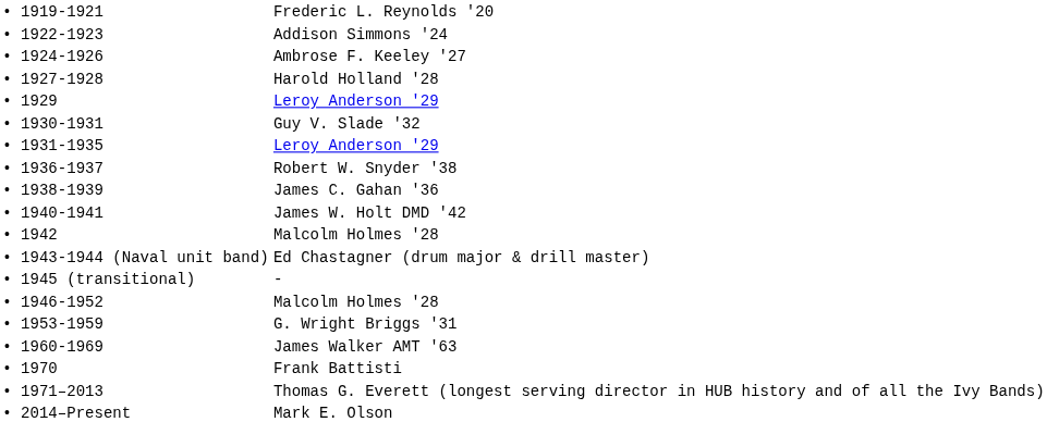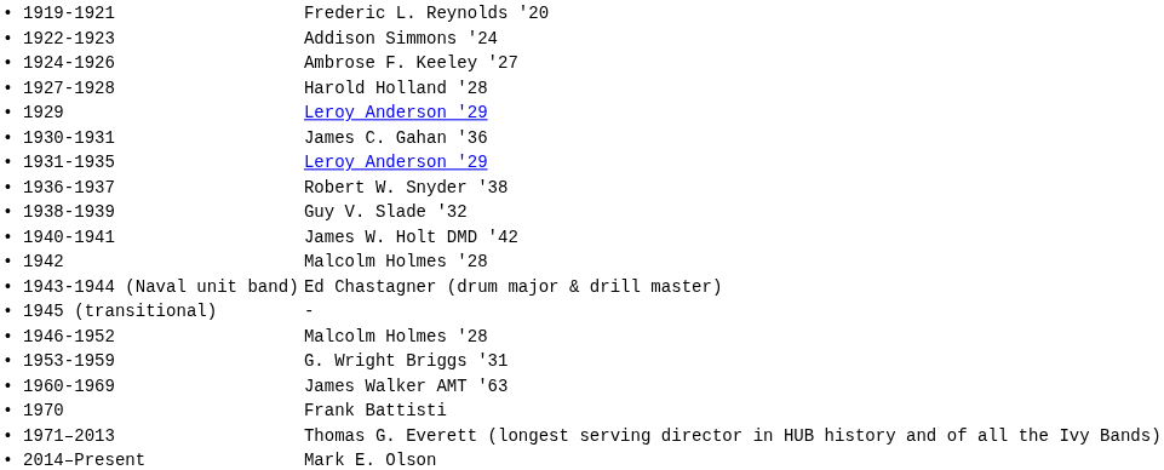 <table>
 <tr>
 <td>• 1919-1921</td>
 <td>Frederic L. Reynolds '20</td>
 </tr>
 <tr>
 <td>• 1922-1923</td>
 <td>Addison Simmons '24</td>
 </tr>
 <tr>
 <td>• 1924-1926</td>
 <td>Ambrose F. Keeley '27</td>
 </tr>
 <tr>
 <td>• 1927-1928</td>
 <td>Harold Holland '28</td>
 </tr>
 <tr>
 <td>• 1929</td>
 <td><a href='#'>Leroy Anderson '29</a></td>
 </tr>
 <tr>
 <td>• 1930-1931</td>
-<td>Guy V. Slade '32</td>
+<td>James C. Gahan '36</td>
 </tr>
 <tr>
 <td>• 1931-1935</td>
 <td><a href='#'>Leroy Anderson '29</a></td>
 </tr>
 <tr>
 <td>• 1936-1937</td>
 <td>Robert W. Snyder '38</td>
 </tr>
 <tr>
 <td>• 1938-1939</td>
-<td>James C. Gahan '36</td>
+<td>Guy V. Slade '32</td>
 </tr>
 <tr>
 <td>• 1940-1941</td>
 <td>James W. Holt DMD '42</td>
 </tr>
 <tr>
 <td>• 1942</td>
 <td>Malcolm Holmes '28</td>
 </tr>
 <tr>
 <td>• 1943-1944 (Naval unit band)</td>
 <td>Ed Chastagner (drum major & drill master)</td>
 </tr>
 <tr>
 <td>• 1945 (transitional)</td>
 <td>-</td>
 </tr>
 <tr>
 <td>• 1946-1952</td>
 <td>Malcolm Holmes '28</td>
 </tr>
 <tr>
 <td>• 1953-1959</td>
 <td>G. Wright Briggs '31</td>
 </tr>
 <tr>
 <td>• 1960-1969</td>
 <td>James Walker AMT '63</td>
 </tr>
 <tr>
 <td>• 1970</td>
 <td>Frank Battisti</td>
 </tr>
 <tr>
 <td>• 1971–2013</td>
 <td>Thomas G. Everett (longest serving director in HUB history and of all the Ivy Bands)</td>
 </tr>
 <tr>
 <td>• 2014–Present</td>
 <td>Mark E. Olson</td>
 </tr>
 </table>
